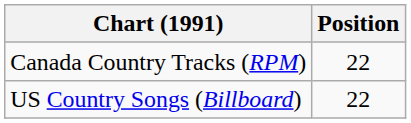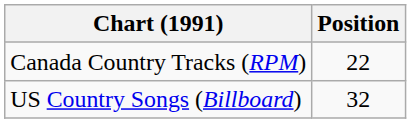 <table class="wikitable sortable">
 <tr>
 <th scope="col">Chart (1991)</th>
 <th scope="col">Position</th>
 </tr>
 <tr>
 <td>Canada Country Tracks (<em><a href='#'>RPM</a></em>)</td>
 <td align="center">22</td>
 </tr>
 <tr>
 <td>US <a href='#'>Country Songs</a> (<em><a href='#'>Billboard</a></em>)</td>
-<td align="center">22</td>
+<td align="center">32</td>
 </tr>
 </table>
